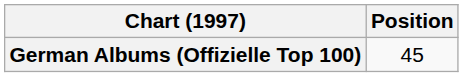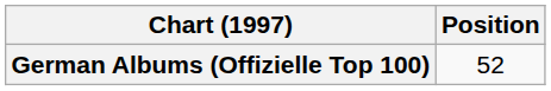 <table class="wikitable plainrowheaders" style="text-align:center">
 <tr>
 <th scope="col">Chart (1997)</th>
 <th scope="col">Position</th>
 </tr>
 <tr>
 <th scope="row">German Albums (Offizielle Top 100)</th>
-<td>45</td>
+<td>52</td>
 </tr>
 </table>
